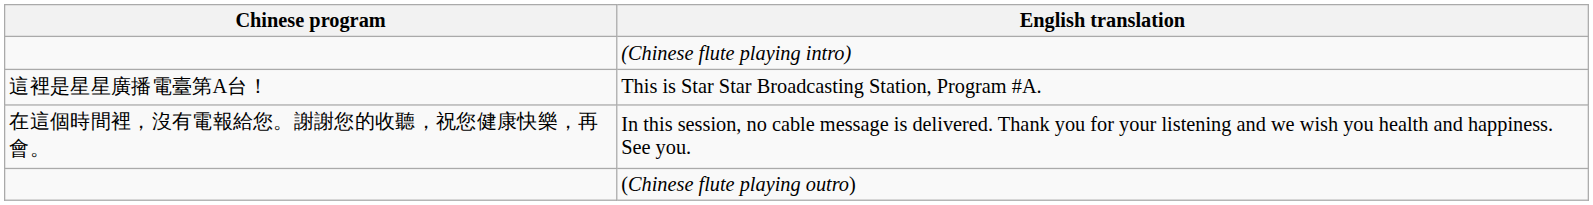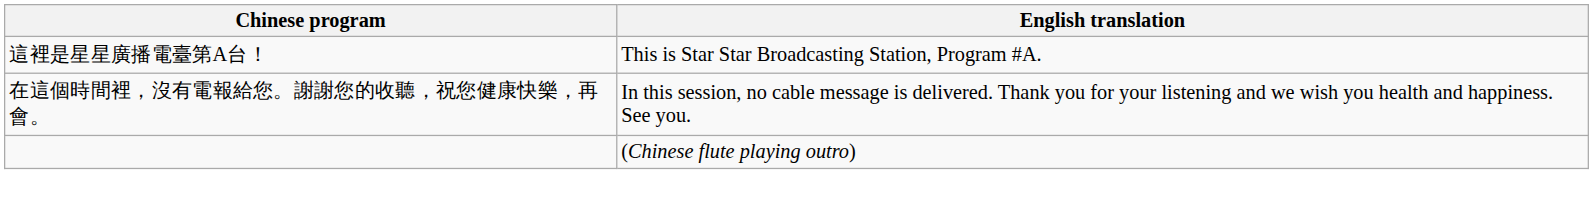 <table class="wikitable">
 <tr>
 <th>Chinese program</th>
 <th>English translation</th>
-</tr>
-<tr>
-<td></td>
-<td><em>(Chinese flute playing intro)</em></td>
 </tr>
 <tr>
 <td>這裡是星星廣播電臺第A台！</td>
 <td>This is Star Star Broadcasting Station, Program #A.</td>
 </tr>
 <tr>
 <td>在這個時間裡，沒有電報給您。謝謝您的收聽，祝您健康快樂，再會。</td>
 <td>In this session, no cable message is delivered. Thank you for your listening and we wish you health and happiness. See you.</td>
 </tr>
 <tr>
 <td></td>
 <td>(<em>Chinese flute playing outro</em>)</td>
 </tr>
 </table>
